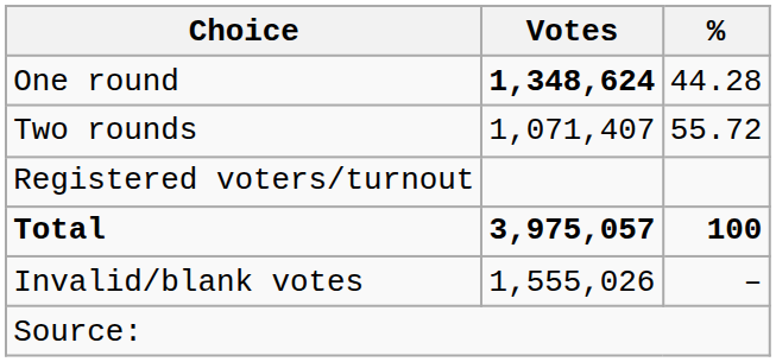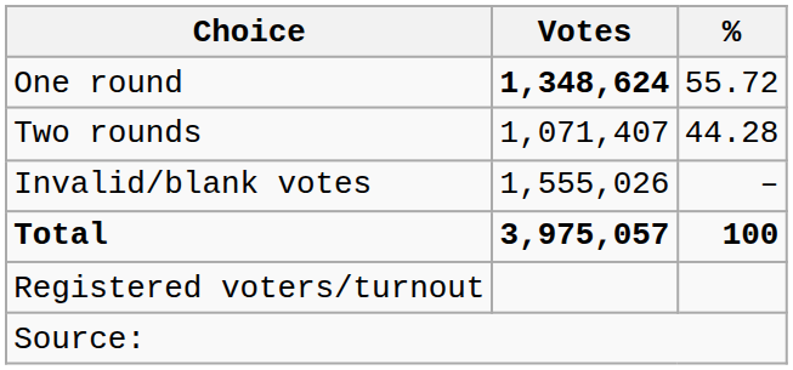 <table class=wikitable style=text-align:right>
 <tr>
 <th>Choice</th>
 <th>Votes</th>
 <th>%</th>
 </tr>
 <tr>
 <td align=left>One round</td>
 <td><strong>1,348,624</strong></td>
-<td>44.28</td>
+<td>55.72</td>
 </tr>
 <tr>
 <td align=left>Two rounds</td>
 <td>1,071,407</td>
-<td>55.72</td>
+<td>44.28</td>
+</tr>
+<tr>
+<td align=left>Invalid/blank votes</td>
+<td>1,555,026</td>
+<td>–</td>
+</tr>
+<tr>
+<td align=left><strong>Total</strong></td>
+<td><strong>3,975,057</strong></td>
+<td><strong>100</strong></td>
 </tr>
 <tr>
 <td align=left>Registered voters/turnout</td>
 <td></td>
 <td></td>
 </tr>
 <tr>
-<td align=left><strong>Total</strong></td>
-<td><strong>3,975,057</strong></td>
-<td><strong>100</strong></td>
-</tr>
-<tr>
-<td align=left>Invalid/blank votes</td>
-<td>1,555,026</td>
-<td>–</td>
-</tr>
-<tr>
 <td align=left colspan=3>Source: </td>
 </tr>
 </table>
